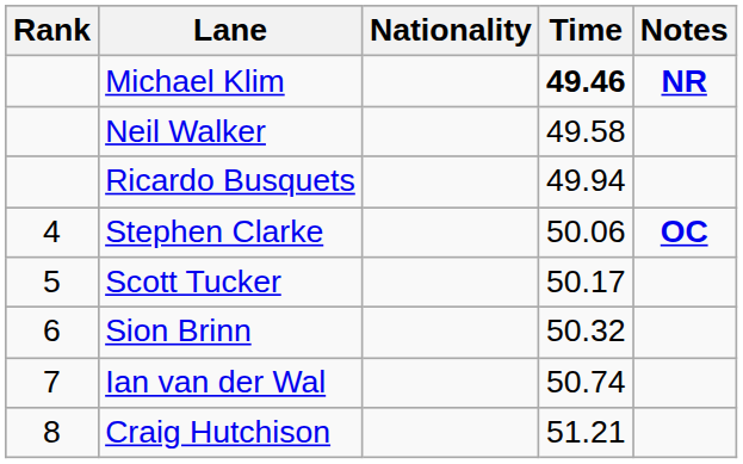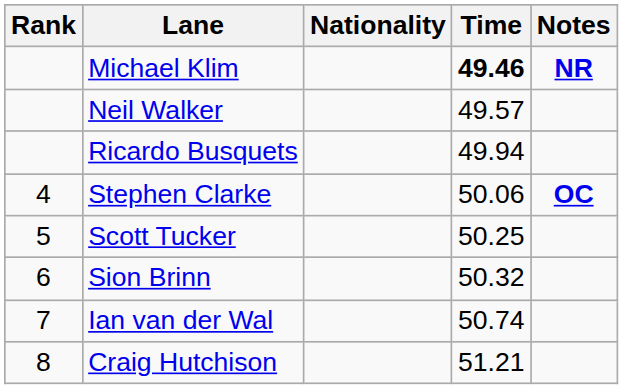 <table class="wikitable sortable" style="text-align:center">
 <tr>
 <th>Rank</th>
 <th>Lane</th>
 <th>Nationality</th>
 <th>Time</th>
 <th>Notes</th>
 </tr>
 <tr>
 <td></td>
 <td align=left><a href='#'>Michael Klim</a></td>
 <td align=left></td>
 <td><strong>49.46</strong></td>
 <td><strong><a href='#'>NR</a></strong></td>
 </tr>
 <tr>
 <td></td>
 <td align=left><a href='#'>Neil Walker</a></td>
 <td align=left></td>
-<td>49.58</td>
+<td>49.57</td>
 <td></td>
 </tr>
 <tr>
 <td></td>
 <td align=left><a href='#'>Ricardo Busquets</a></td>
 <td align=left></td>
 <td>49.94</td>
 <td></td>
 </tr>
 <tr>
 <td>4</td>
 <td align=left><a href='#'>Stephen Clarke</a></td>
 <td align=left></td>
 <td>50.06</td>
 <td><strong><a href='#'>OC</a></strong></td>
 </tr>
 <tr>
 <td>5</td>
 <td align=left><a href='#'>Scott Tucker</a></td>
 <td align=left></td>
-<td>50.17</td>
+<td>50.25</td>
 <td></td>
 </tr>
 <tr>
 <td>6</td>
 <td align=left><a href='#'>Sion Brinn</a></td>
 <td align=left></td>
 <td>50.32</td>
 <td></td>
 </tr>
 <tr>
 <td>7</td>
 <td align=left><a href='#'>Ian van der Wal</a></td>
 <td align=left></td>
 <td>50.74</td>
 <td></td>
 </tr>
 <tr>
 <td>8</td>
 <td align=left><a href='#'>Craig Hutchison</a></td>
 <td align=left></td>
 <td>51.21</td>
 <td></td>
 </tr>
 </table>
